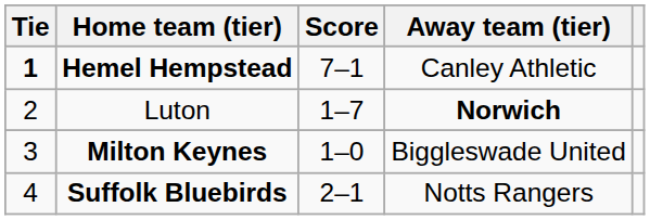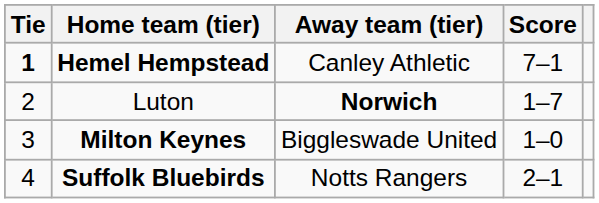 <table class="wikitable" style="text-align:center; font-size:85%">
 <tr>
 <th>Tie</th>
 <th>Home team (tier)</th>
+<th>Away team (tier)</th>
 <th>Score</th>
-<th>Away team (tier)</th>
 <th></th>
 </tr>
 <tr>
 <td align="center"><strong>1</strong></td>
 <td><strong>Hemel Hempstead</strong></td>
+<td>Canley Athletic</td>
 <td align="center">7–1</td>
-<td>Canley Athletic</td>
 <td></td>
 </tr>
 <tr>
 <td align="center">2</td>
 <td>Luton</td>
+<td><strong>Norwich</strong></td>
 <td align="center">1–7</td>
-<td><strong>Norwich</strong></td>
 <td></td>
 </tr>
 <tr>
 <td align="center">3</td>
 <td><strong>Milton Keynes</strong></td>
+<td>Biggleswade United</td>
 <td>1–0</td>
-<td>Biggleswade United</td>
 <td></td>
 </tr>
 <tr>
 <td align="center">4</td>
 <td><strong>Suffolk Bluebirds</strong></td>
+<td>Notts Rangers</td>
 <td align="center">2–1</td>
-<td>Notts Rangers</td>
 <td></td>
 </tr>
 </table>
